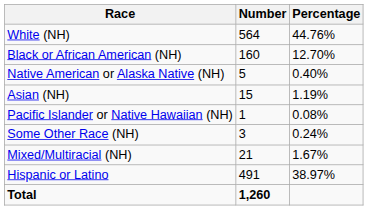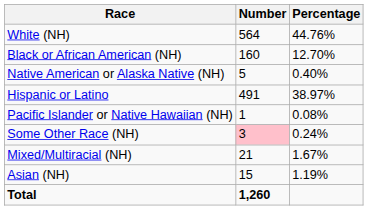 <table class="wikitable">
 <tr>
 <th>Race</th>
 <th>Number</th>
 <th>Percentage</th>
 </tr>
 <tr>
 <td><a href='#'>White</a> (NH)</td>
 <td>564</td>
 <td>44.76%</td>
 </tr>
 <tr>
 <td><a href='#'>Black or African American</a> (NH)</td>
 <td>160</td>
 <td>12.70%</td>
 </tr>
 <tr>
 <td><a href='#'>Native American</a> or <a href='#'>Alaska Native</a> (NH)</td>
 <td>5</td>
 <td>0.40%</td>
 </tr>
 <tr>
-<td><a href='#'>Asian</a> (NH)</td>
-<td>15</td>
-<td>1.19%</td>
+<td><a href='#'>Hispanic or Latino</a></td>
+<td>491</td>
+<td>38.97%</td>
 </tr>
 <tr>
 <td><a href='#'>Pacific Islander</a> or <a href='#'>Native Hawaiian</a> (NH)</td>
 <td>1</td>
 <td>0.08%</td>
 </tr>
 <tr>
 <td><a href='#'>Some Other Race</a> (NH)</td>
-<td>3</td>
+<td style="background: pink;">3</td>
 <td>0.24%</td>
 </tr>
 <tr>
 <td><a href='#'>Mixed/Multiracial</a> (NH)</td>
 <td>21</td>
 <td>1.67%</td>
 </tr>
 <tr>
-<td><a href='#'>Hispanic or Latino</a></td>
-<td>491</td>
-<td>38.97%</td>
+<td><a href='#'>Asian</a> (NH)</td>
+<td>15</td>
+<td>1.19%</td>
 </tr>
 <tr>
 <td><strong>Total</strong></td>
 <td><strong>1,260</strong></td>
 </tr>
 </table>
